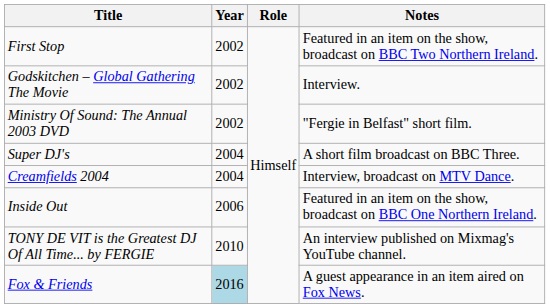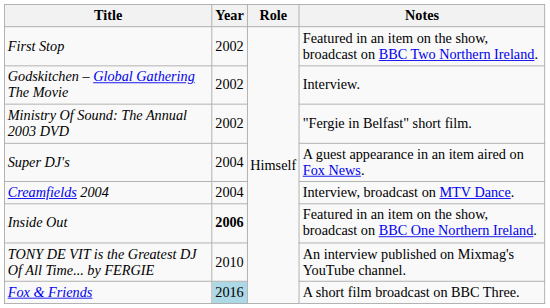 <table class="wikitable">
 <tr>
 <th>Title</th>
 <th>Year</th>
 <th>Role</th>
 <th>Notes</th>
 </tr>
 <tr>
 <td><em>First Stop</em></td>
 <td>2002</td>
 <td rowspan="8">Himself</td>
 <td>Featured in an item on the show, broadcast on <a href='#'>BBC Two Northern Ireland</a>.</td>
 </tr>
 <tr>
 <td><em>Godskitchen – <a href='#'>Global Gathering</a> The Movie</em></td>
 <td>2002</td>
 <td>Interview.</td>
 </tr>
 <tr>
 <td><em>Ministry Of Sound: The Annual 2003 DVD</em></td>
 <td>2002</td>
 <td>"Fergie in Belfast" short film.</td>
 </tr>
 <tr>
 <td><em>Super DJ's</em></td>
 <td>2004</td>
-<td>A short film broadcast on BBC Three.</td>
+<td>A guest appearance in an item aired on <a href='#'>Fox News</a>.</td>
 </tr>
 <tr>
 <td><em><a href='#'>Creamfields</a> 2004</em></td>
 <td>2004</td>
 <td>Interview, broadcast on <a href='#'>MTV Dance</a>.</td>
 </tr>
 <tr>
 <td><em>Inside Out</em></td>
-<td>2006</td>
+<td><strong>2006</strong></td>
 <td>Featured in an item on the show, broadcast on <a href='#'>BBC One Northern Ireland</a>.</td>
 </tr>
 <tr>
 <td><em>TONY DE VIT is the Greatest DJ Of All Time... by FERGIE</em></td>
 <td>2010</td>
 <td>An interview published on Mixmag's YouTube channel.</td>
 </tr>
 <tr>
 <td><em><a href='#'>Fox & Friends</a></em></td>
 <td style="background: lightblue;">2016</td>
-<td>A guest appearance in an item aired on <a href='#'>Fox News</a>.</td>
+<td>A short film broadcast on BBC Three.</td>
 </tr>
 </table>
